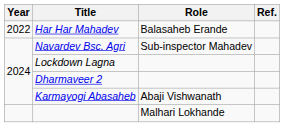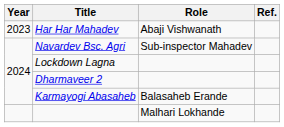 <table class="wikitable">
 <tr>
 <th>Year</th>
 <th>Title</th>
 <th>Role</th>
 <th>Ref.</th>
 </tr>
 <tr>
-<td>2022</td>
+<td>2023</td>
 <td><em><a href='#'>Har Har Mahadev</a></em></td>
-<td>Balasaheb Erande</td>
+<td>Abaji Vishwanath</td>
 <td></td>
 </tr>
 <tr>
 <td rowspan="4">2024</td>
 <td><em><a href='#'>Navardev Bsc. Agri</a></em></td>
 <td>Sub-inspector Mahadev</td>
 <td></td>
 </tr>
 <tr>
 <td><em>Lockdown Lagna</em></td>
 <td></td>
 <td></td>
 </tr>
 <tr>
 <td><em><a href='#'>Dharmaveer 2</a></em></td>
 <td></td>
 <td></td>
 </tr>
 <tr>
 <td><em><a href='#'>Karmayogi Abasaheb</a></em></td>
-<td>Abaji Vishwanath</td>
+<td>Balasaheb Erande</td>
 <td></td>
 </tr>
 <tr>
 <td></td>
 <td></td>
 <td>Malhari Lokhande</td>
 <td></td>
 </tr>
 </table>
